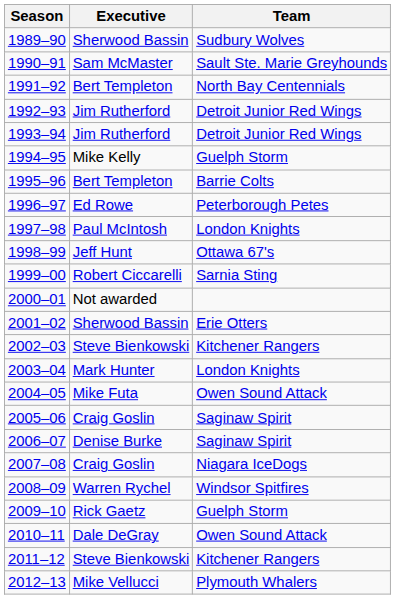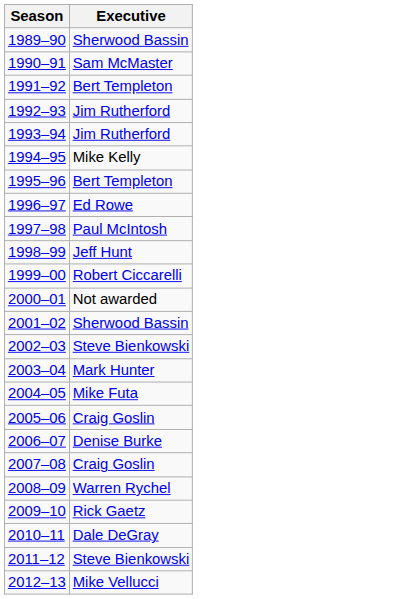 <table class="wikitable sortable">
 <tr>
 <th>Season</th>
 <th>Executive</th>
-<th>Team</th>
 </tr>
 <tr>
 <td><a href='#'>1989–90</a></td>
 <td><a href='#'>Sherwood Bassin</a></td>
-<td><a href='#'>Sudbury Wolves</a></td>
 </tr>
 <tr>
 <td><a href='#'>1990–91</a></td>
 <td><a href='#'>Sam McMaster</a></td>
-<td><a href='#'>Sault Ste. Marie Greyhounds</a></td>
 </tr>
 <tr>
 <td><a href='#'>1991–92</a></td>
 <td><a href='#'>Bert Templeton</a></td>
-<td><a href='#'>North Bay Centennials</a></td>
 </tr>
 <tr>
 <td><a href='#'>1992–93</a></td>
 <td><a href='#'>Jim Rutherford</a></td>
-<td><a href='#'>Detroit Junior Red Wings</a></td>
 </tr>
 <tr>
 <td><a href='#'>1993–94</a></td>
 <td><a href='#'>Jim Rutherford</a></td>
-<td><a href='#'>Detroit Junior Red Wings</a></td>
 </tr>
 <tr>
 <td><a href='#'>1994–95</a></td>
 <td>Mike Kelly</td>
-<td><a href='#'>Guelph Storm</a></td>
 </tr>
 <tr>
 <td><a href='#'>1995–96</a></td>
 <td><a href='#'>Bert Templeton</a></td>
-<td><a href='#'>Barrie Colts</a></td>
 </tr>
 <tr>
 <td><a href='#'>1996–97</a></td>
 <td><a href='#'>Ed Rowe</a></td>
-<td><a href='#'>Peterborough Petes</a></td>
 </tr>
 <tr>
 <td><a href='#'>1997–98</a></td>
 <td><a href='#'>Paul McIntosh</a></td>
-<td><a href='#'>London Knights</a></td>
 </tr>
 <tr>
 <td><a href='#'>1998–99</a></td>
 <td><a href='#'>Jeff Hunt</a></td>
-<td><a href='#'>Ottawa 67's</a></td>
 </tr>
 <tr>
 <td><a href='#'>1999–00</a></td>
 <td><a href='#'>Robert Ciccarelli</a></td>
-<td><a href='#'>Sarnia Sting</a></td>
 </tr>
 <tr>
 <td><a href='#'>2000–01</a></td>
 <td>Not awarded</td>
-<td></td>
 </tr>
 <tr>
 <td><a href='#'>2001–02</a></td>
 <td><a href='#'>Sherwood Bassin</a></td>
-<td><a href='#'>Erie Otters</a></td>
 </tr>
 <tr>
 <td><a href='#'>2002–03</a></td>
 <td><a href='#'>Steve Bienkowski</a></td>
-<td><a href='#'>Kitchener Rangers</a></td>
 </tr>
 <tr>
 <td><a href='#'>2003–04</a></td>
 <td><a href='#'>Mark Hunter</a></td>
-<td><a href='#'>London Knights</a></td>
 </tr>
 <tr>
 <td><a href='#'>2004–05</a></td>
 <td><a href='#'>Mike Futa</a></td>
-<td><a href='#'>Owen Sound Attack</a></td>
 </tr>
 <tr>
 <td><a href='#'>2005–06</a></td>
 <td><a href='#'>Craig Goslin</a></td>
-<td><a href='#'>Saginaw Spirit</a></td>
 </tr>
 <tr>
 <td><a href='#'>2006–07</a></td>
 <td><a href='#'>Denise Burke</a></td>
-<td><a href='#'>Saginaw Spirit</a></td>
 </tr>
 <tr>
 <td><a href='#'>2007–08</a></td>
 <td><a href='#'>Craig Goslin</a></td>
-<td><a href='#'>Niagara IceDogs</a></td>
 </tr>
 <tr>
 <td><a href='#'>2008–09</a></td>
 <td><a href='#'>Warren Rychel</a></td>
-<td><a href='#'>Windsor Spitfires</a></td>
 </tr>
 <tr>
 <td><a href='#'>2009–10</a></td>
 <td><a href='#'>Rick Gaetz</a></td>
-<td><a href='#'>Guelph Storm</a></td>
 </tr>
 <tr>
 <td><a href='#'>2010–11</a></td>
 <td><a href='#'>Dale DeGray</a></td>
-<td><a href='#'>Owen Sound Attack</a></td>
 </tr>
 <tr>
 <td><a href='#'>2011–12</a></td>
 <td><a href='#'>Steve Bienkowski</a></td>
-<td><a href='#'>Kitchener Rangers</a></td>
 </tr>
 <tr>
 <td><a href='#'>2012–13</a></td>
 <td><a href='#'>Mike Vellucci</a></td>
-<td><a href='#'>Plymouth Whalers</a></td>
 </tr>
 </table>
